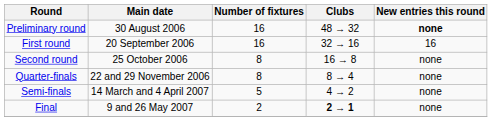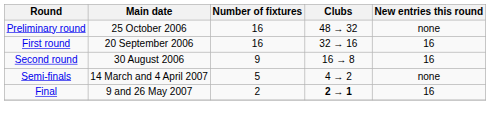 <table class="wikitable" style="text-align:center">
 <tr>
 <th>Round</th>
 <th>Main date</th>
 <th>Number of fixtures</th>
 <th width=100>Clubs</th>
 <th>New entries this round</th>
 </tr>
 <tr>
 <td><a href='#'>Preliminary round</a></td>
-<td>30 August 2006</td>
+<td>25 October 2006</td>
 <td>16</td>
 <td>48 → 32</td>
-<td><strong>none</strong></td>
+<td>none</td>
 </tr>
 <tr>
 <td><a href='#'>First round</a></td>
 <td>20 September 2006</td>
 <td>16</td>
 <td>32 → 16</td>
 <td>16</td>
 </tr>
 <tr>
 <td><a href='#'>Second round</a></td>
-<td>25 October 2006</td>
-<td>8</td>
+<td>30 August 2006</td>
+<td>9</td>
 <td>16 → 8</td>
-<td>none</td>
-</tr>
-<tr>
-<td><a href='#'>Quarter-finals</a></td>
-<td>22 and 29 November 2006</td>
-<td>8</td>
-<td>8 → 4</td>
-<td>none</td>
+<td>16</td>
 </tr>
 <tr>
 <td><a href='#'>Semi-finals</a></td>
 <td>14 March and 4 April 2007</td>
 <td>5</td>
 <td>4 → 2</td>
 <td>none</td>
 </tr>
 <tr>
 <td><a href='#'>Final</a></td>
 <td>9 and 26 May 2007</td>
 <td>2</td>
 <td><strong>2 → 1</strong></td>
-<td>none</td>
+<td>16</td>
 </tr>
 <tr>
 </tr>
 </table>
